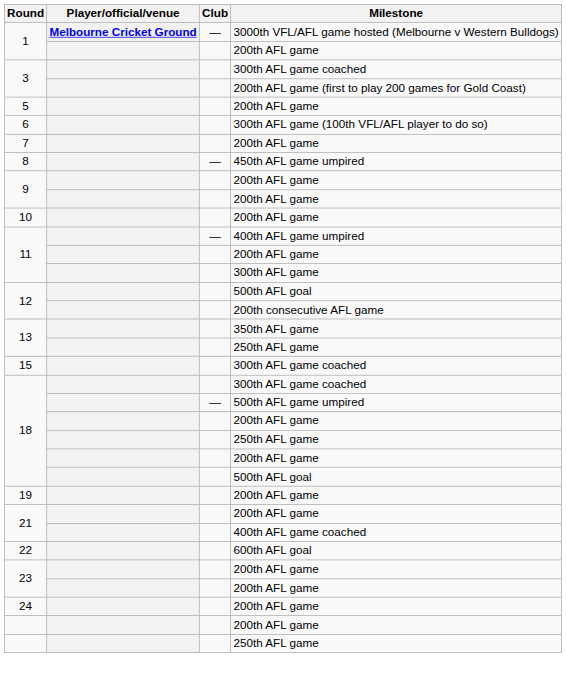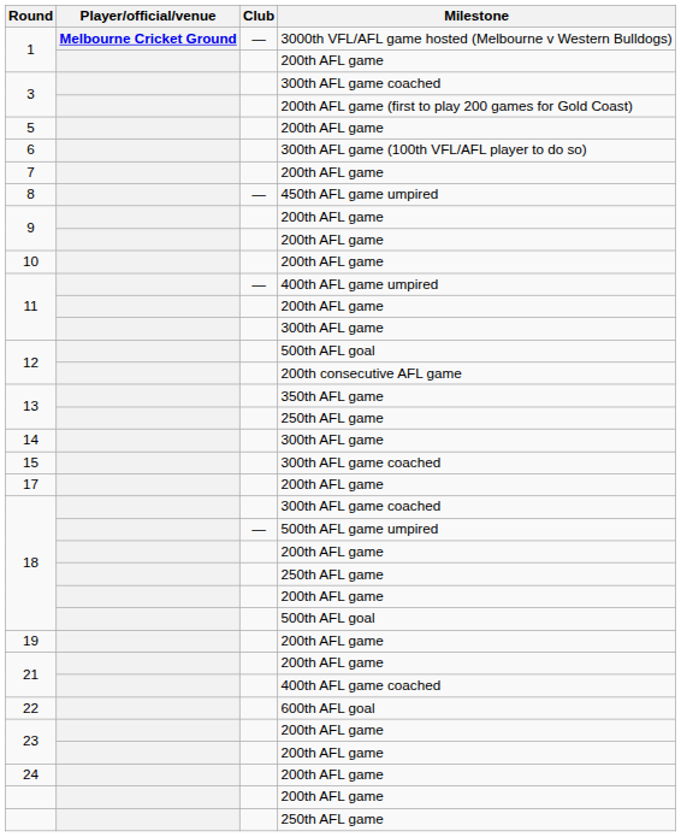 <table class="wikitable plainrowheaders sortable">
 <tr>
 <th class=unsortable>Round</th>
 <th>Player/official/venue</th>
 <th>Club</th>
 <th>Milestone</th>
 </tr>
 <tr>
 <td rowspan=2 align=center>1</td>
 <th scope=row><a href='#'>Melbourne Cricket Ground</a></th>
 <td align=center>—</td>
 <td>3000th VFL/AFL game hosted (Melbourne v Western Bulldogs)</td>
 </tr>
 <tr>
 <th scope=row></th>
 <td></td>
 <td>200th AFL game</td>
 </tr>
 <tr>
 <td rowspan=2 align=center>3</td>
 <th scope=row></th>
 <td></td>
 <td>300th AFL game coached</td>
 </tr>
 <tr>
 <th scope=row></th>
 <td></td>
 <td>200th AFL game (first to play 200 games for Gold Coast)</td>
 </tr>
 <tr>
 <td align=center>5</td>
 <th scope=row></th>
 <td></td>
 <td>200th AFL game</td>
 </tr>
 <tr>
 <td align=center>6</td>
 <th scope=row></th>
 <td></td>
 <td>300th AFL game (100th VFL/AFL player to do so)</td>
 </tr>
 <tr>
 <td align=center>7</td>
 <th scope=row></th>
 <td></td>
 <td>200th AFL game</td>
 </tr>
 <tr>
 <td align=center>8</td>
 <th scope=row></th>
 <td align=center>—</td>
 <td>450th AFL game umpired</td>
 </tr>
 <tr>
 <td rowspan=2 align=center>9</td>
 <th scope=row></th>
 <td></td>
 <td>200th AFL game</td>
 </tr>
 <tr>
 <th scope=row></th>
 <td></td>
 <td>200th AFL game</td>
 </tr>
 <tr>
 <td align=center>10</td>
 <th scope=row></th>
 <td></td>
 <td>200th AFL game</td>
 </tr>
 <tr>
 <td rowspan=3 align=center>11</td>
 <th scope=row></th>
 <td align=center>—</td>
 <td>400th AFL game umpired</td>
 </tr>
 <tr>
 <th scope=row></th>
 <td></td>
 <td>200th AFL game</td>
 </tr>
 <tr>
 <th scope=row></th>
 <td></td>
 <td>300th AFL game</td>
 </tr>
 <tr>
 <td rowspan=2 align=center>12</td>
 <th scope=row></th>
 <td></td>
 <td>500th AFL goal</td>
 </tr>
 <tr>
 <th scope=row></th>
 <td></td>
 <td>200th consecutive AFL game</td>
 </tr>
 <tr>
 <td rowspan=2 align=center>13</td>
 <th scope=row></th>
 <td></td>
 <td>350th AFL game</td>
 </tr>
 <tr>
 <th scope=row></th>
 <td></td>
 <td>250th AFL game</td>
 </tr>
 <tr>
+<td align=center>14</td>
+<th scope=row></th>
+<td></td>
+<td>300th AFL game</td>
+</tr>
+<tr>
 <td align=center>15</td>
 <th scope=row></th>
 <td></td>
 <td>300th AFL game coached</td>
+</tr>
+<tr>
+<td align=center>17</td>
+<th scope=row></th>
+<td></td>
+<td>200th AFL game</td>
 </tr>
 <tr>
 <td rowspan=6 align=center>18</td>
 <th scope=row></th>
 <td></td>
 <td>300th AFL game coached</td>
 </tr>
 <tr>
 <th scope=row></th>
 <td align=center>—</td>
 <td>500th AFL game umpired</td>
 </tr>
 <tr>
 <th scope=row></th>
 <td></td>
 <td>200th AFL game</td>
 </tr>
 <tr>
 <th scope=row></th>
 <td></td>
 <td>250th AFL game</td>
 </tr>
 <tr>
 <th scope=row></th>
 <td></td>
 <td>200th AFL game</td>
 </tr>
 <tr>
 <th scope=row></th>
 <td></td>
 <td>500th AFL goal</td>
 </tr>
 <tr>
 <td align=center>19</td>
 <th scope=row></th>
 <td></td>
 <td>200th AFL game</td>
 </tr>
 <tr>
 <td rowspan=2 align=center>21</td>
 <th scope=row></th>
 <td></td>
 <td>200th AFL game</td>
 </tr>
 <tr>
 <th scope=row></th>
 <td></td>
 <td>400th AFL game coached</td>
 </tr>
 <tr>
 <td align=center>22</td>
 <th scope=row></th>
 <td></td>
 <td>600th AFL goal</td>
 </tr>
 <tr>
 <td rowspan=2 align=center>23</td>
 <th scope=row></th>
 <td></td>
 <td>200th AFL game</td>
 </tr>
 <tr>
 <th scope=row></th>
 <td></td>
 <td>200th AFL game</td>
 </tr>
 <tr>
 <td align=center>24</td>
 <th scope=row></th>
 <td></td>
 <td>200th AFL game</td>
 </tr>
 <tr>
 <td align=center></td>
 <th scope=row></th>
 <td></td>
 <td>200th AFL game</td>
 </tr>
 <tr>
 <td align=center></td>
 <th scope=row></th>
 <td></td>
 <td>250th AFL game</td>
 </tr>
 </table>
